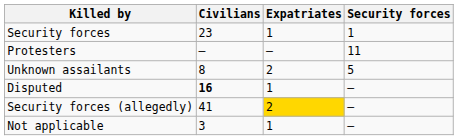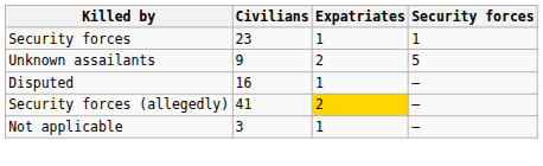 <table class="wikitable sortable">
 <tr>
 <th>Killed by</th>
 <th>Civilians</th>
 <th>Expatriates</th>
 <th>Security forces</th>
 </tr>
 <tr>
 <td>Security forces</td>
 <td>23</td>
 <td>1</td>
 <td>1</td>
 </tr>
 <tr>
-<td>Protesters</td>
-<td>–</td>
-<td>–</td>
-<td>11</td>
-</tr>
-<tr>
 <td>Unknown assailants</td>
-<td>8</td>
+<td>9</td>
 <td>2</td>
 <td>5</td>
 </tr>
 <tr>
 <td>Disputed</td>
-<td><strong>16</strong></td>
+<td>16</td>
 <td>1</td>
 <td>–</td>
 </tr>
 <tr>
 <td>Security forces (allegedly)</td>
 <td>41</td>
 <td style="background: gold;">2</td>
 <td>–</td>
 </tr>
 <tr>
 <td>Not applicable</td>
 <td>3</td>
 <td>1</td>
 <td>–</td>
 </tr>
 </table>
